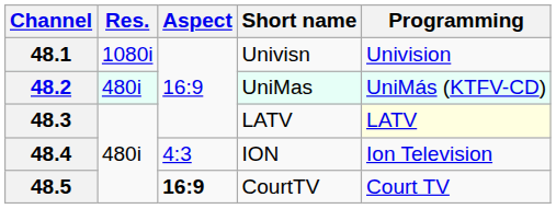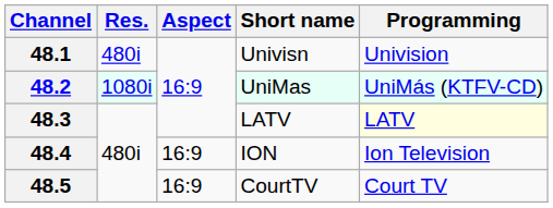 <table class="wikitable">
 <tr>
 <th scope = "col"><a href='#'>Channel</a></th>
 <th scope = "col"><a href='#'>Res.</a></th>
 <th scope = "col"><a href='#'>Aspect</a></th>
 <th scope = "col">Short name</th>
 <th scope = "col">Programming</th>
 </tr>
 <tr>
 <th scope = "row">48.1</th>
-<td><a href='#'>1080i</a></td>
+<td><a href='#'>480i</a></td>
 <td rowspan=3><a href='#'>16:9</a></td>
 <td>Univisn</td>
 <td><a href='#'>Univision</a></td>
 </tr>
 <tr style="background-color: #E6FFF7;">
 <th scope = "row"><a href='#'>48.2</a></th>
-<td><a href='#'>480i</a></td>
+<td><a href='#'>1080i</a></td>
 <td>UniMas</td>
 <td><a href='#'>UniMás</a> (<a href='#'>KTFV-CD</a>)</td>
 </tr>
 <tr>
 <th scope = "row">48.3</th>
 <td rowspan=3>480i</td>
 <td>LATV</td>
 <td style="background: lightyellow;"><a href='#'>LATV</a></td>
 </tr>
 <tr>
 <th scope = "row">48.4</th>
-<td><a href='#'>4:3</a></td>
+<td>16:9</td>
 <td>ION</td>
 <td><a href='#'>Ion Television</a></td>
 </tr>
 <tr>
 <th scope = "row">48.5</th>
-<td><strong>16:9</strong></td>
+<td>16:9</td>
 <td>CourtTV</td>
 <td><a href='#'>Court TV</a></td>
 </tr>
 </table>
